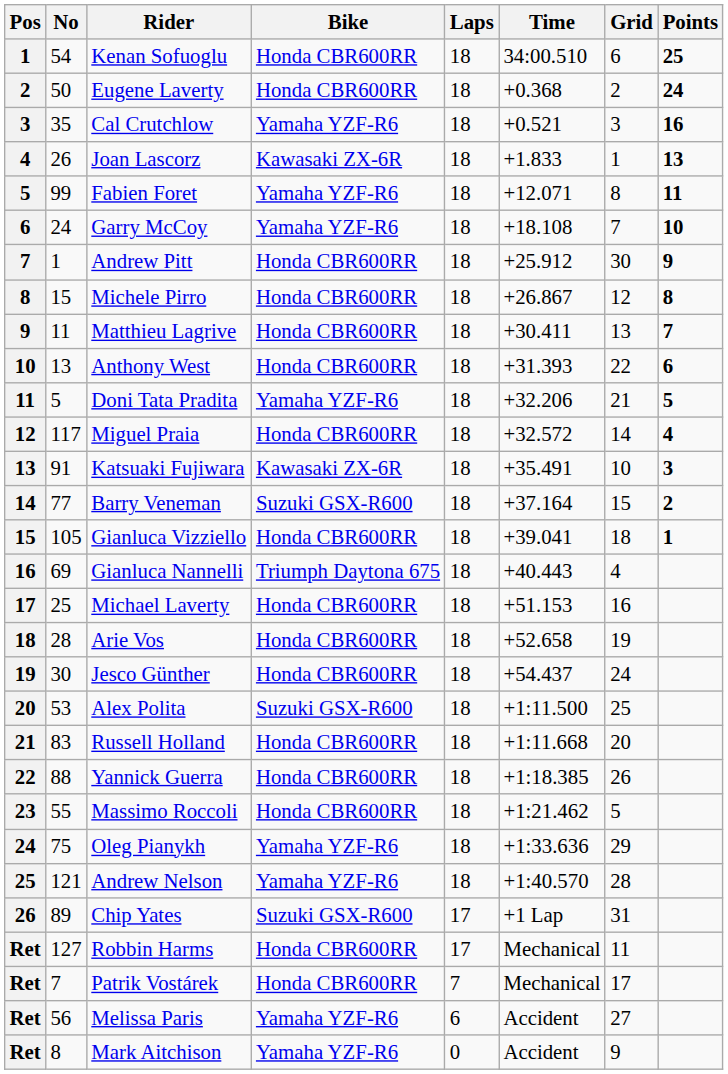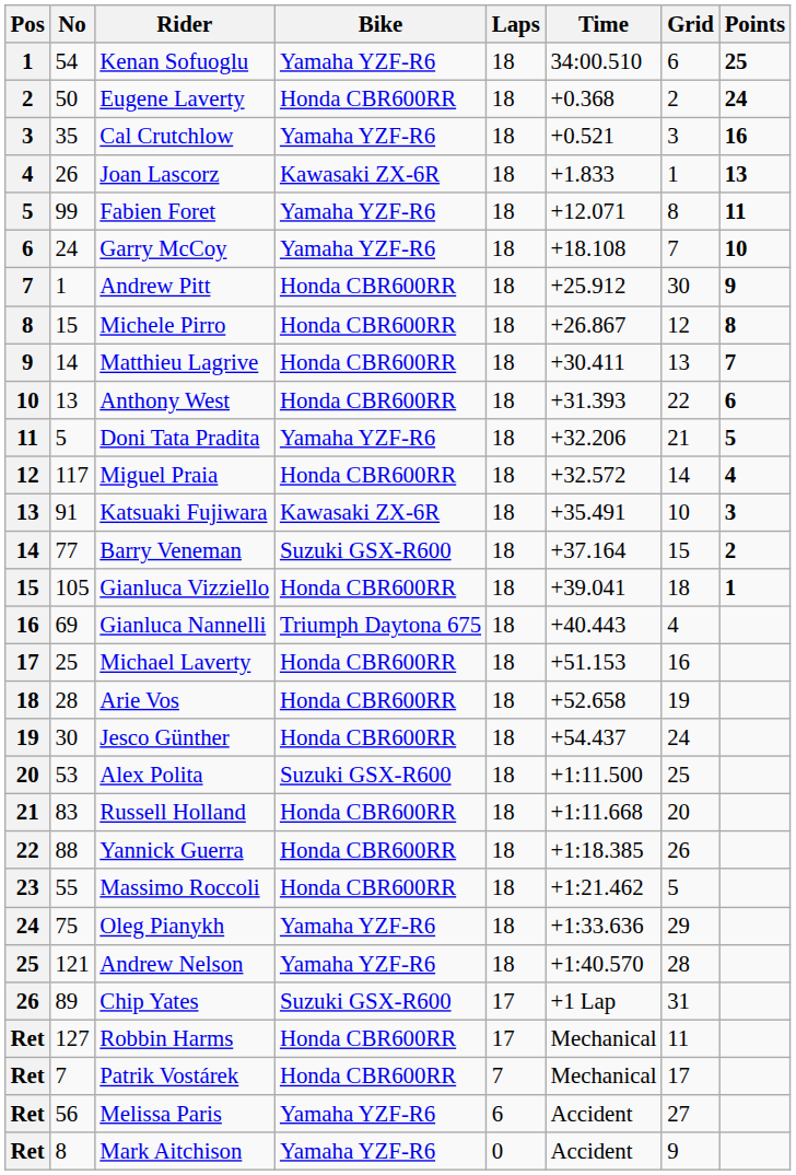 <table class="wikitable" style="font-size: 95%;">
 <tr>
 <th>Pos</th>
 <th>No</th>
 <th>Rider</th>
 <th>Bike</th>
 <th>Laps</th>
 <th>Time</th>
 <th>Grid</th>
 <th>Points</th>
 </tr>
 <tr>
 <th>1</th>
 <td>54</td>
 <td> <a href='#'>Kenan Sofuoglu</a></td>
-<td><a href='#'>Honda CBR600RR</a></td>
+<td><a href='#'>Yamaha YZF-R6</a></td>
 <td>18</td>
 <td>34:00.510</td>
 <td>6</td>
 <td><strong>25</strong></td>
 </tr>
 <tr>
 <th>2</th>
 <td>50</td>
 <td> <a href='#'>Eugene Laverty</a></td>
 <td><a href='#'>Honda CBR600RR</a></td>
 <td>18</td>
 <td>+0.368</td>
 <td>2</td>
 <td><strong>24</strong></td>
 </tr>
 <tr>
 <th>3</th>
 <td>35</td>
 <td> <a href='#'>Cal Crutchlow</a></td>
 <td><a href='#'>Yamaha YZF-R6</a></td>
 <td>18</td>
 <td>+0.521</td>
 <td>3</td>
 <td><strong>16</strong></td>
 </tr>
 <tr>
 <th>4</th>
 <td>26</td>
 <td> <a href='#'>Joan Lascorz</a></td>
 <td><a href='#'>Kawasaki ZX-6R</a></td>
 <td>18</td>
 <td>+1.833</td>
 <td>1</td>
 <td><strong>13</strong></td>
 </tr>
 <tr>
 <th>5</th>
 <td>99</td>
 <td> <a href='#'>Fabien Foret</a></td>
 <td><a href='#'>Yamaha YZF-R6</a></td>
 <td>18</td>
 <td>+12.071</td>
 <td>8</td>
 <td><strong>11</strong></td>
 </tr>
 <tr>
 <th>6</th>
 <td>24</td>
 <td> <a href='#'>Garry McCoy</a></td>
 <td><a href='#'>Yamaha YZF-R6</a></td>
 <td>18</td>
 <td>+18.108</td>
 <td>7</td>
 <td><strong>10</strong></td>
 </tr>
 <tr>
 <th>7</th>
 <td>1</td>
 <td> <a href='#'>Andrew Pitt</a></td>
 <td><a href='#'>Honda CBR600RR</a></td>
 <td>18</td>
 <td>+25.912</td>
 <td>30</td>
 <td><strong>9</strong></td>
 </tr>
 <tr>
 <th>8</th>
 <td>15</td>
 <td> <a href='#'>Michele Pirro</a></td>
 <td><a href='#'>Honda CBR600RR</a></td>
 <td>18</td>
 <td>+26.867</td>
 <td>12</td>
 <td><strong>8</strong></td>
 </tr>
 <tr>
 <th>9</th>
-<td>11</td>
+<td>14</td>
 <td> <a href='#'>Matthieu Lagrive</a></td>
 <td><a href='#'>Honda CBR600RR</a></td>
 <td>18</td>
 <td>+30.411</td>
 <td>13</td>
 <td><strong>7</strong></td>
 </tr>
 <tr>
 <th>10</th>
 <td>13</td>
 <td> <a href='#'>Anthony West</a></td>
 <td><a href='#'>Honda CBR600RR</a></td>
 <td>18</td>
 <td>+31.393</td>
 <td>22</td>
 <td><strong>6</strong></td>
 </tr>
 <tr>
 <th>11</th>
 <td>5</td>
 <td> <a href='#'>Doni Tata Pradita</a></td>
 <td><a href='#'>Yamaha YZF-R6</a></td>
 <td>18</td>
 <td>+32.206</td>
 <td>21</td>
 <td><strong>5</strong></td>
 </tr>
 <tr>
 <th>12</th>
 <td>117</td>
 <td> <a href='#'>Miguel Praia</a></td>
 <td><a href='#'>Honda CBR600RR</a></td>
 <td>18</td>
 <td>+32.572</td>
 <td>14</td>
 <td><strong>4</strong></td>
 </tr>
 <tr>
 <th>13</th>
 <td>91</td>
 <td> <a href='#'>Katsuaki Fujiwara</a></td>
 <td><a href='#'>Kawasaki ZX-6R</a></td>
 <td>18</td>
 <td>+35.491</td>
 <td>10</td>
 <td><strong>3</strong></td>
 </tr>
 <tr>
 <th>14</th>
 <td>77</td>
 <td> <a href='#'>Barry Veneman</a></td>
 <td><a href='#'>Suzuki GSX-R600</a></td>
 <td>18</td>
 <td>+37.164</td>
 <td>15</td>
 <td><strong>2</strong></td>
 </tr>
 <tr>
 <th>15</th>
 <td>105</td>
 <td> <a href='#'>Gianluca Vizziello</a></td>
 <td><a href='#'>Honda CBR600RR</a></td>
 <td>18</td>
 <td>+39.041</td>
 <td>18</td>
 <td><strong>1</strong></td>
 </tr>
 <tr>
 <th>16</th>
 <td>69</td>
 <td> <a href='#'>Gianluca Nannelli</a></td>
 <td><a href='#'>Triumph Daytona 675</a></td>
 <td>18</td>
 <td>+40.443</td>
 <td>4</td>
 <td></td>
 </tr>
 <tr>
 <th>17</th>
 <td>25</td>
 <td> <a href='#'>Michael Laverty</a></td>
 <td><a href='#'>Honda CBR600RR</a></td>
 <td>18</td>
 <td>+51.153</td>
 <td>16</td>
 <td></td>
 </tr>
 <tr>
 <th>18</th>
 <td>28</td>
 <td> <a href='#'>Arie Vos</a></td>
 <td><a href='#'>Honda CBR600RR</a></td>
 <td>18</td>
 <td>+52.658</td>
 <td>19</td>
 <td></td>
 </tr>
 <tr>
 <th>19</th>
 <td>30</td>
 <td> <a href='#'>Jesco Günther</a></td>
 <td><a href='#'>Honda CBR600RR</a></td>
 <td>18</td>
 <td>+54.437</td>
 <td>24</td>
 <td></td>
 </tr>
 <tr>
 <th>20</th>
 <td>53</td>
 <td> <a href='#'>Alex Polita</a></td>
 <td><a href='#'>Suzuki GSX-R600</a></td>
 <td>18</td>
 <td>+1:11.500</td>
 <td>25</td>
 <td></td>
 </tr>
 <tr>
 <th>21</th>
 <td>83</td>
 <td> <a href='#'>Russell Holland</a></td>
 <td><a href='#'>Honda CBR600RR</a></td>
 <td>18</td>
 <td>+1:11.668</td>
 <td>20</td>
 <td></td>
 </tr>
 <tr>
 <th>22</th>
 <td>88</td>
 <td> <a href='#'>Yannick Guerra</a></td>
 <td><a href='#'>Honda CBR600RR</a></td>
 <td>18</td>
 <td>+1:18.385</td>
 <td>26</td>
 <td></td>
 </tr>
 <tr>
 <th>23</th>
 <td>55</td>
 <td> <a href='#'>Massimo Roccoli</a></td>
 <td><a href='#'>Honda CBR600RR</a></td>
 <td>18</td>
 <td>+1:21.462</td>
 <td>5</td>
 <td></td>
 </tr>
 <tr>
 <th>24</th>
 <td>75</td>
 <td> <a href='#'>Oleg Pianykh</a></td>
 <td><a href='#'>Yamaha YZF-R6</a></td>
 <td>18</td>
 <td>+1:33.636</td>
 <td>29</td>
 <td></td>
 </tr>
 <tr>
 <th>25</th>
 <td>121</td>
 <td> <a href='#'>Andrew Nelson</a></td>
 <td><a href='#'>Yamaha YZF-R6</a></td>
 <td>18</td>
 <td>+1:40.570</td>
 <td>28</td>
 <td></td>
 </tr>
 <tr>
 <th>26</th>
 <td>89</td>
 <td> <a href='#'>Chip Yates</a></td>
 <td><a href='#'>Suzuki GSX-R600</a></td>
 <td>17</td>
 <td>+1 Lap</td>
 <td>31</td>
 <td></td>
 </tr>
 <tr>
 <th>Ret</th>
 <td>127</td>
 <td> <a href='#'>Robbin Harms</a></td>
 <td><a href='#'>Honda CBR600RR</a></td>
 <td>17</td>
 <td>Mechanical</td>
 <td>11</td>
 <td></td>
 </tr>
 <tr>
 <th>Ret</th>
 <td>7</td>
 <td> <a href='#'>Patrik Vostárek</a></td>
 <td><a href='#'>Honda CBR600RR</a></td>
 <td>7</td>
 <td>Mechanical</td>
 <td>17</td>
 <td></td>
 </tr>
 <tr>
 <th>Ret</th>
 <td>56</td>
 <td> <a href='#'>Melissa Paris</a></td>
 <td><a href='#'>Yamaha YZF-R6</a></td>
 <td>6</td>
 <td>Accident</td>
 <td>27</td>
 <td></td>
 </tr>
 <tr>
 <th>Ret</th>
 <td>8</td>
 <td> <a href='#'>Mark Aitchison</a></td>
 <td><a href='#'>Yamaha YZF-R6</a></td>
 <td>0</td>
 <td>Accident</td>
 <td>9</td>
 <td></td>
 </tr>
 </table>
